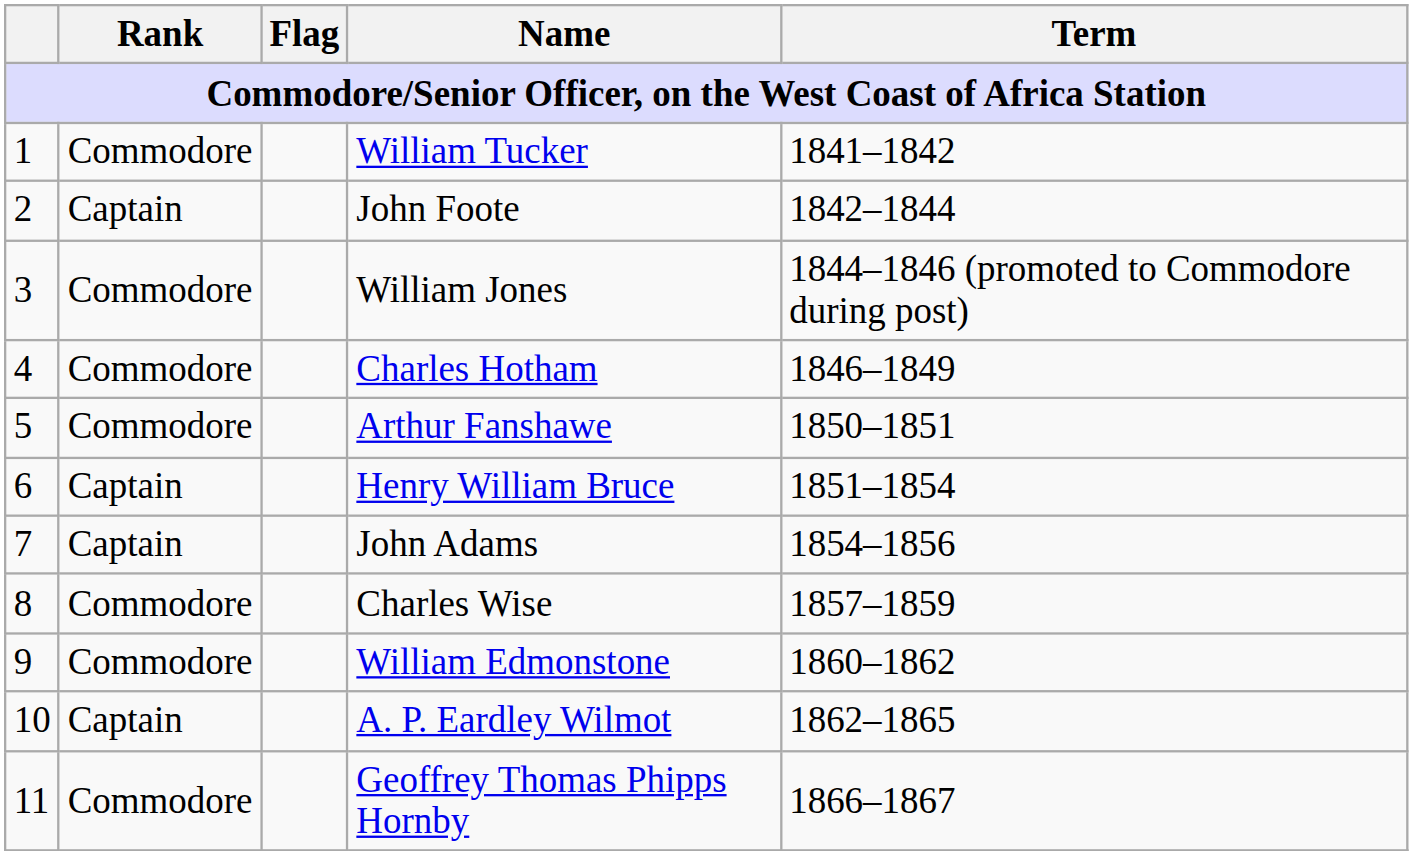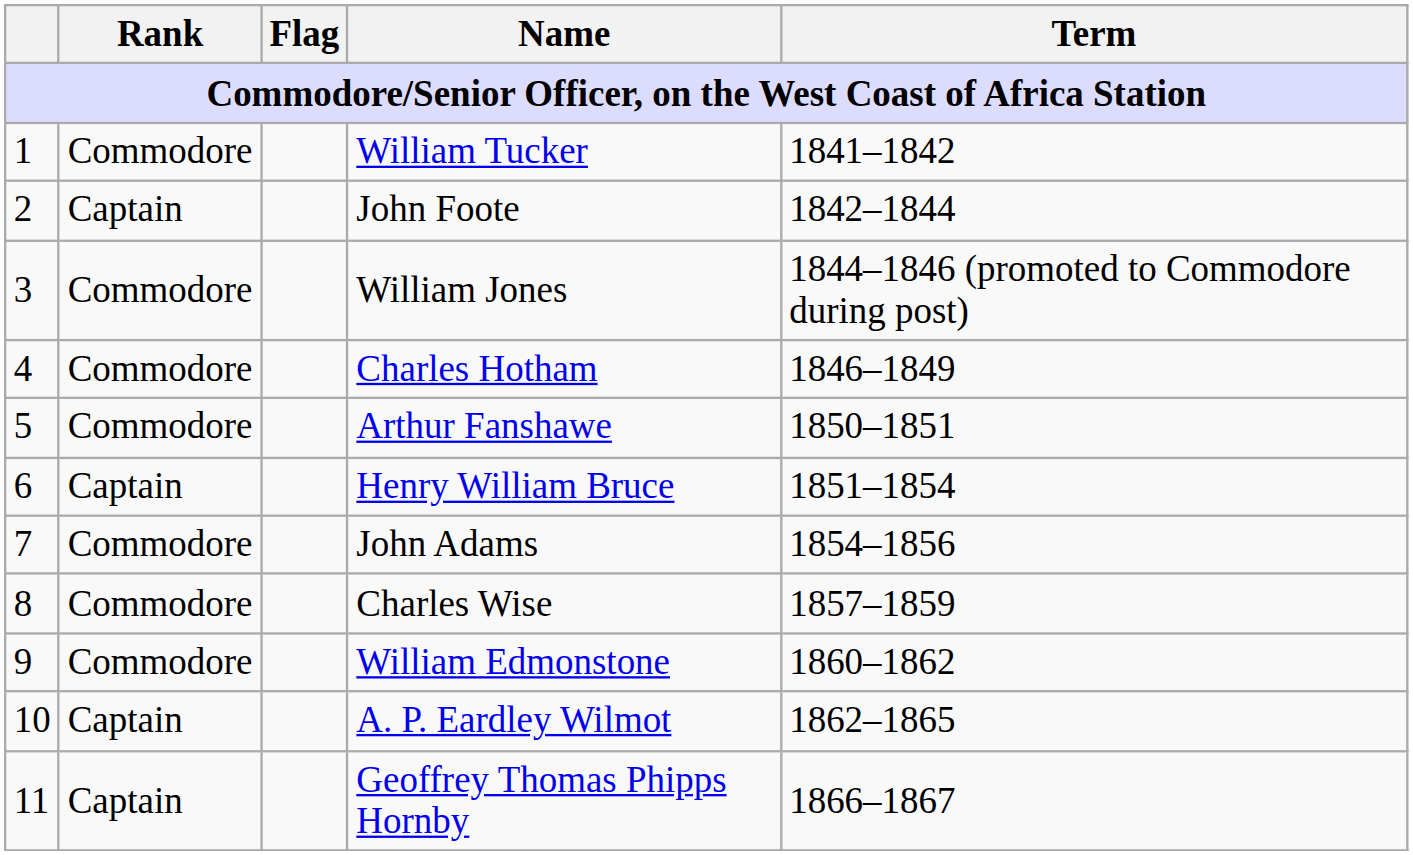 <table class="wikitable">
 <tr>
 <th></th>
 <th>Rank</th>
 <th>Flag</th>
 <th>Name</th>
 <th>Term</th>
 </tr>
 <tr>
 <td colspan="5" align="center" style="background:#dcdcfe;"><strong>Commodore/Senior Officer, on the West Coast of Africa Station</strong></td>
 </tr>
 <tr>
 <td>1</td>
 <td>Commodore</td>
 <td></td>
 <td><a href='#'>William Tucker</a></td>
 <td>1841–1842</td>
 </tr>
 <tr>
 <td>2</td>
 <td>Captain</td>
 <td></td>
 <td>John Foote</td>
 <td>1842–1844</td>
 </tr>
 <tr>
 <td>3</td>
 <td>Commodore</td>
 <td></td>
 <td>William Jones</td>
 <td>1844–1846 (promoted to Commodore during post)</td>
 </tr>
 <tr>
 <td>4</td>
 <td>Commodore</td>
 <td></td>
 <td><a href='#'>Charles Hotham</a></td>
 <td>1846–1849</td>
 </tr>
 <tr>
 <td>5</td>
 <td>Commodore</td>
 <td></td>
 <td><a href='#'>Arthur Fanshawe</a></td>
 <td>1850–1851</td>
 </tr>
 <tr>
 <td>6</td>
 <td>Captain</td>
 <td></td>
 <td><a href='#'>Henry William Bruce</a></td>
 <td>1851–1854</td>
 </tr>
 <tr>
 <td>7</td>
-<td>Captain</td>
+<td>Commodore</td>
 <td></td>
 <td>John Adams</td>
 <td>1854–1856</td>
 </tr>
 <tr>
 <td>8</td>
 <td>Commodore</td>
 <td></td>
 <td>Charles Wise</td>
 <td>1857–1859</td>
 </tr>
 <tr>
 <td>9</td>
 <td>Commodore</td>
 <td></td>
 <td><a href='#'>William Edmonstone</a></td>
 <td>1860–1862</td>
 </tr>
 <tr>
 <td>10</td>
 <td>Captain</td>
 <td></td>
 <td><a href='#'>A. P. Eardley Wilmot</a></td>
 <td>1862–1865</td>
 </tr>
 <tr>
 <td>11</td>
-<td>Commodore</td>
+<td>Captain</td>
 <td></td>
 <td><a href='#'>Geoffrey Thomas Phipps Hornby</a></td>
 <td>1866–1867</td>
 </tr>
 <tr>
 </tr>
 </table>
